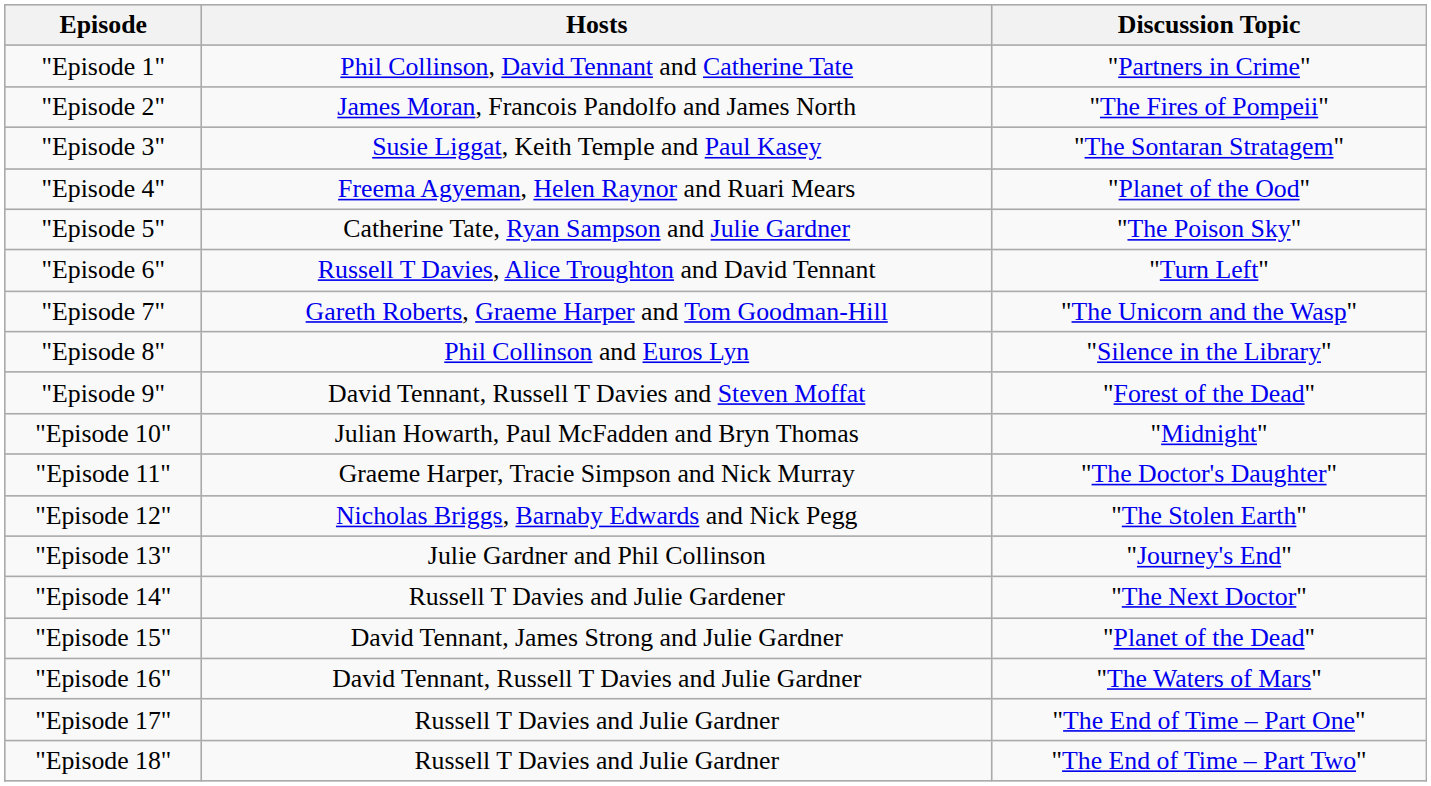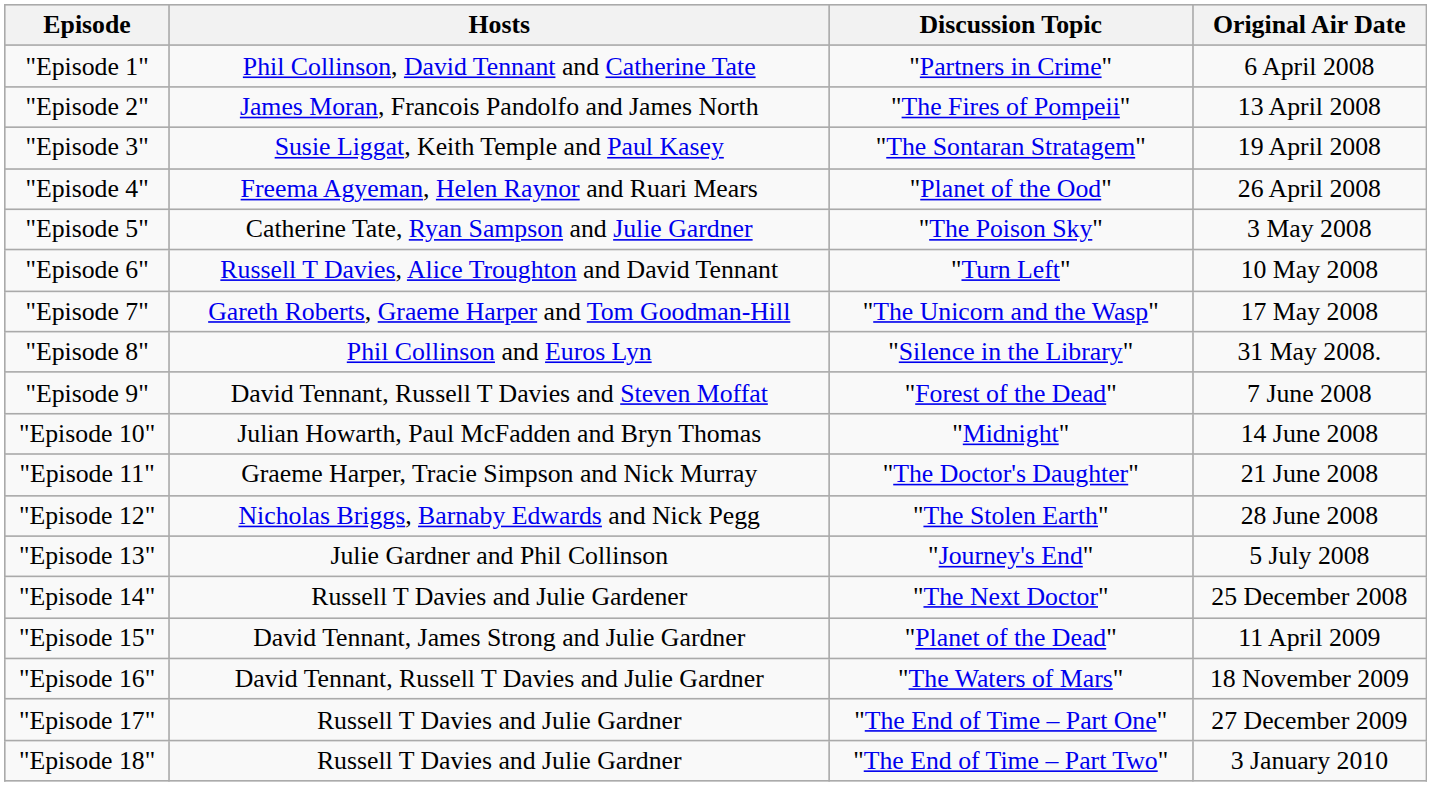 <table class="wikitable" style="text-align:center" width=100%>
 <tr>
 <th>Episode</th>
 <th>Hosts</th>
 <th>Discussion Topic</th>
+<th>Original Air Date</th>
 </tr>
 <tr>
 <td>"Episode 1"</td>
 <td><a href='#'>Phil Collinson</a>, <a href='#'>David Tennant</a> and <a href='#'>Catherine Tate</a></td>
 <td>"<a href='#'>Partners in Crime</a>"</td>
+<td>6 April 2008</td>
 </tr>
 <tr>
 <td>"Episode 2"</td>
 <td><a href='#'>James Moran</a>, Francois Pandolfo and James North</td>
 <td>"<a href='#'>The Fires of Pompeii</a>"</td>
+<td>13 April 2008</td>
 </tr>
 <tr>
 <td>"Episode 3"</td>
 <td><a href='#'>Susie Liggat</a>, Keith Temple and <a href='#'>Paul Kasey</a></td>
 <td>"<a href='#'>The Sontaran Stratagem</a>"</td>
+<td>19 April 2008</td>
 </tr>
 <tr>
 <td>"Episode 4"</td>
 <td><a href='#'>Freema Agyeman</a>, <a href='#'>Helen Raynor</a> and Ruari Mears</td>
 <td>"<a href='#'>Planet of the Ood</a>"</td>
+<td>26 April 2008</td>
 </tr>
 <tr>
 <td>"Episode 5"</td>
 <td>Catherine Tate, <a href='#'>Ryan Sampson</a> and <a href='#'>Julie Gardner</a></td>
 <td>"<a href='#'>The Poison Sky</a>"</td>
+<td>3 May 2008</td>
 </tr>
 <tr>
 <td>"Episode 6"</td>
 <td><a href='#'>Russell T Davies</a>, <a href='#'>Alice Troughton</a> and David Tennant</td>
 <td>"<a href='#'>Turn Left</a>"</td>
+<td>10 May 2008</td>
 </tr>
 <tr>
 <td>"Episode 7"</td>
 <td><a href='#'>Gareth Roberts</a>, <a href='#'>Graeme Harper</a> and <a href='#'>Tom Goodman-Hill</a></td>
 <td>"<a href='#'>The Unicorn and the Wasp</a>"</td>
+<td>17 May 2008</td>
 </tr>
 <tr>
 <td>"Episode 8"</td>
 <td><a href='#'>Phil Collinson</a> and <a href='#'>Euros Lyn</a></td>
 <td>"<a href='#'>Silence in the Library</a>"</td>
+<td>31 May 2008.</td>
 </tr>
 <tr>
 <td>"Episode 9"</td>
 <td>David Tennant, Russell T Davies and <a href='#'>Steven Moffat</a></td>
 <td>"<a href='#'>Forest of the Dead</a>"</td>
+<td>7 June 2008</td>
 </tr>
 <tr>
 <td>"Episode 10"</td>
 <td>Julian Howarth, Paul McFadden and Bryn Thomas</td>
 <td>"<a href='#'>Midnight</a>"</td>
+<td>14 June 2008</td>
 </tr>
 <tr>
 <td>"Episode 11"</td>
 <td>Graeme Harper, Tracie Simpson and Nick Murray</td>
 <td>"<a href='#'>The Doctor's Daughter</a>"</td>
+<td>21 June 2008</td>
 </tr>
 <tr>
 <td>"Episode 12"</td>
 <td><a href='#'>Nicholas Briggs</a>, <a href='#'>Barnaby Edwards</a> and Nick Pegg</td>
 <td>"<a href='#'>The Stolen Earth</a>"</td>
+<td>28 June 2008</td>
 </tr>
 <tr>
 <td>"Episode 13"</td>
 <td>Julie Gardner and Phil Collinson</td>
 <td>"<a href='#'>Journey's End</a>"</td>
+<td>5 July 2008</td>
 </tr>
 <tr>
 <td>"Episode 14"</td>
 <td>Russell T Davies and Julie Gardener</td>
 <td>"<a href='#'>The Next Doctor</a>"</td>
+<td>25 December 2008</td>
 </tr>
 <tr>
 <td>"Episode 15"</td>
 <td>David Tennant, James Strong and Julie Gardner</td>
 <td>"<a href='#'>Planet of the Dead</a>"</td>
+<td>11 April 2009</td>
 </tr>
 <tr>
 <td>"Episode 16"</td>
 <td>David Tennant, Russell T Davies and Julie Gardner</td>
 <td>"<a href='#'>The Waters of Mars</a>"</td>
+<td>18 November 2009</td>
 </tr>
 <tr>
 <td>"Episode 17"</td>
 <td>Russell T Davies and Julie Gardner</td>
 <td>"<a href='#'>The End of Time – Part One</a>"</td>
+<td>27 December 2009</td>
 </tr>
 <tr>
 <td>"Episode 18"</td>
 <td>Russell T Davies and Julie Gardner</td>
 <td>"<a href='#'>The End of Time – Part Two</a>"</td>
+<td>3 January 2010</td>
 </tr>
 </table>
